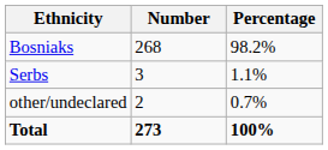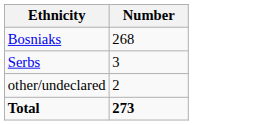 <table class="wikitable">
 <tr>
 <th width="100px">Ethnicity</th>
 <th width="80px">Number</th>
-<th width="80px">Percentage</th>
 </tr>
 <tr>
 <td><a href='#'>Bosniaks</a></td>
 <td>268</td>
-<td>98.2%</td>
 </tr>
 <tr>
 <td><a href='#'>Serbs</a></td>
 <td>3</td>
-<td>1.1%</td>
 </tr>
 <tr>
 <td>other/undeclared</td>
 <td>2</td>
-<td>0.7%</td>
 </tr>
 <tr>
 <td><strong>Total</strong></td>
 <td><strong>273</strong></td>
-<td><strong>100%</strong></td>
 </tr>
 </table>
